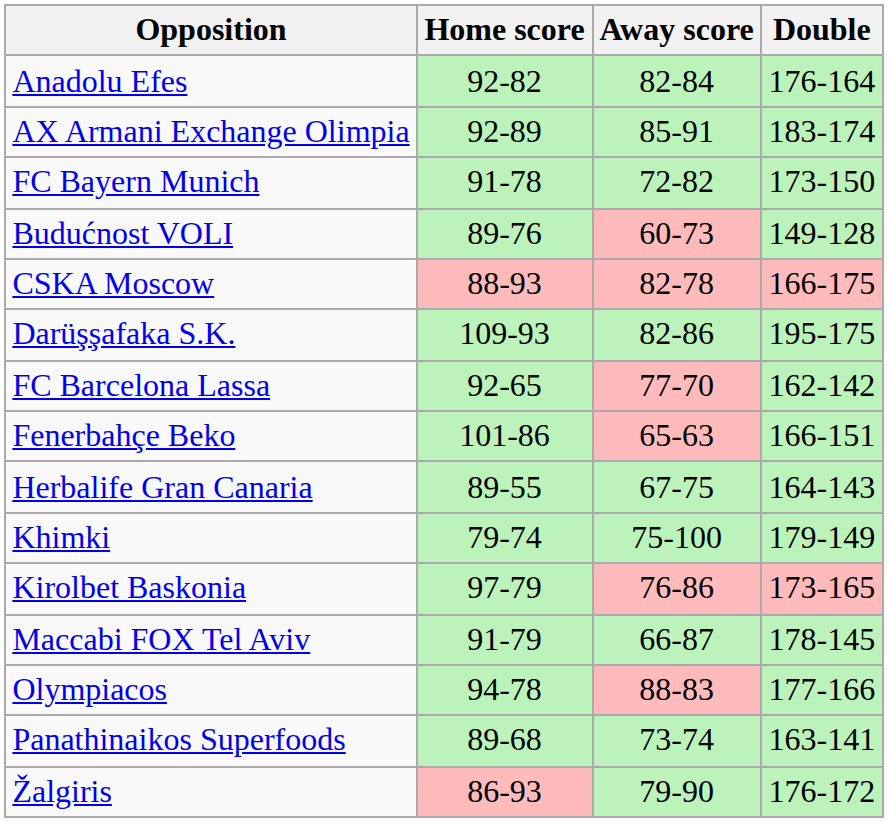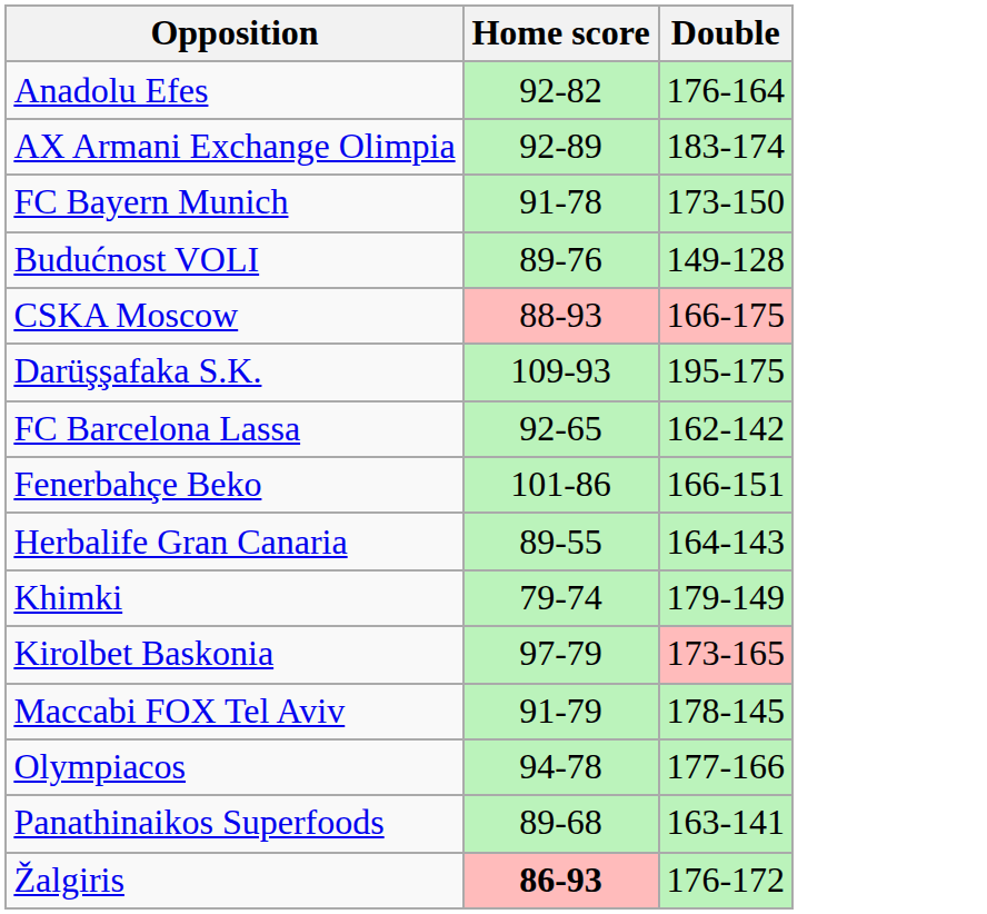 <table class="wikitable" style="text-align: center">
 <tr>
 <th>Opposition</th>
 <th>Home score</th>
-<th>Away score</th>
 <th>Double</th>
 </tr>
 <tr>
 <td align="left"> <a href='#'>Anadolu Efes</a></td>
 <td bgcolor=#BBF3BB>92-82</td>
-<td bgcolor=#BBF3BB>82-84</td>
 <td bgcolor=#BBF3BB>176-164</td>
 </tr>
 <tr>
 <td align="left"> <a href='#'>AX Armani Exchange Olimpia</a></td>
 <td bgcolor=#BBF3BB>92-89</td>
-<td bgcolor=#BBF3BB>85-91</td>
 <td bgcolor=#BBF3BB>183-174</td>
 </tr>
 <tr>
 <td align="left"> <a href='#'>FC Bayern Munich</a></td>
 <td bgcolor=#BBF3BB>91-78</td>
-<td bgcolor=#BBF3BB>72-82</td>
 <td bgcolor=#BBF3BB>173-150</td>
 </tr>
 <tr>
 <td align="left"> <a href='#'>Budućnost VOLI</a></td>
 <td bgcolor=#BBF3BB>89-76</td>
-<td bgcolor=#FFBBBB>60-73</td>
 <td bgcolor=#BBF3BB>149-128</td>
 </tr>
 <tr>
 <td align="left"> <a href='#'>CSKA Moscow</a></td>
 <td bgcolor=#FFBBBB>88-93</td>
-<td bgcolor=#FFBBBB>82-78</td>
 <td bgcolor=#FFBBBB>166-175</td>
 </tr>
 <tr>
 <td align="left"> <a href='#'>Darüşşafaka S.K.</a></td>
 <td bgcolor=#BBF3BB>109-93</td>
-<td bgcolor=#BBF3BB>82-86</td>
 <td bgcolor=#BBF3BB>195-175</td>
 </tr>
 <tr>
 <td align="left"> <a href='#'>FC Barcelona Lassa</a></td>
 <td bgcolor=#BBF3BB>92-65</td>
-<td bgcolor=#FFBBBB>77-70</td>
 <td bgcolor=#BBF3BB>162-142</td>
 </tr>
 <tr>
 <td align="left"> <a href='#'>Fenerbahçe Beko</a></td>
 <td bgcolor=#BBF3BB>101-86</td>
-<td bgcolor=#FFBBBB>65-63</td>
 <td bgcolor=#BBF3BB>166-151</td>
 </tr>
 <tr>
 <td align="left"> <a href='#'>Herbalife Gran Canaria</a></td>
 <td bgcolor=#BBF3BB>89-55</td>
-<td bgcolor=#BBF3BB>67-75</td>
 <td bgcolor=#BBF3BB>164-143</td>
 </tr>
 <tr>
 <td align="left"> <a href='#'>Khimki</a></td>
 <td bgcolor=#BBF3BB>79-74</td>
-<td bgcolor=#BBF3BB>75-100</td>
 <td bgcolor=#BBF3BB>179-149</td>
 </tr>
 <tr>
 <td align="left"> <a href='#'>Kirolbet Baskonia</a></td>
 <td bgcolor=#BBF3BB>97-79</td>
-<td bgcolor=#FFBBBB>76-86</td>
 <td bgcolor=#FFBBBB>173-165</td>
 </tr>
 <tr>
 <td align="left"> <a href='#'>Maccabi FOX Tel Aviv</a></td>
 <td bgcolor=#BBF3BB>91-79</td>
-<td bgcolor=#BBF3BB>66-87</td>
 <td bgcolor=#BBF3BB>178-145</td>
 </tr>
 <tr>
 <td align="left"> <a href='#'>Olympiacos</a></td>
 <td bgcolor=#BBF3BB>94-78</td>
-<td bgcolor=#FFBBBB>88-83</td>
 <td bgcolor=#BBF3BB>177-166</td>
 </tr>
 <tr>
 <td align="left"> <a href='#'>Panathinaikos Superfoods</a></td>
 <td bgcolor=#BBF3BB>89-68</td>
-<td bgcolor=#BBF3BB>73-74</td>
 <td bgcolor=#BBF3BB>163-141</td>
 </tr>
 <tr>
 <td align="left"> <a href='#'>Žalgiris</a></td>
-<td bgcolor=#FFBBBB>86-93</td>
-<td bgcolor=#BBF3BB>79-90</td>
+<td bgcolor=#FFBBBB><strong>86-93</strong></td>
 <td bgcolor=#BBF3BB>176-172</td>
 </tr>
 </table>
